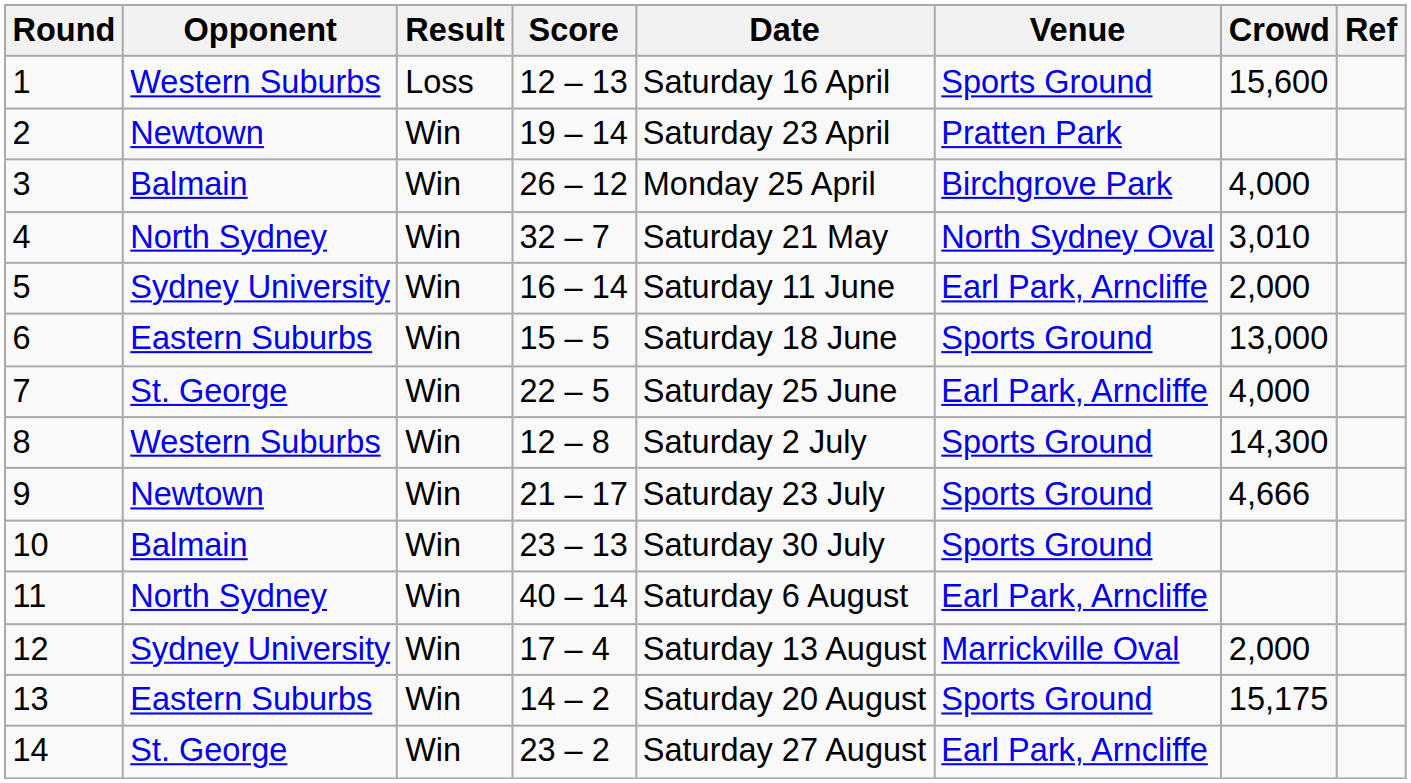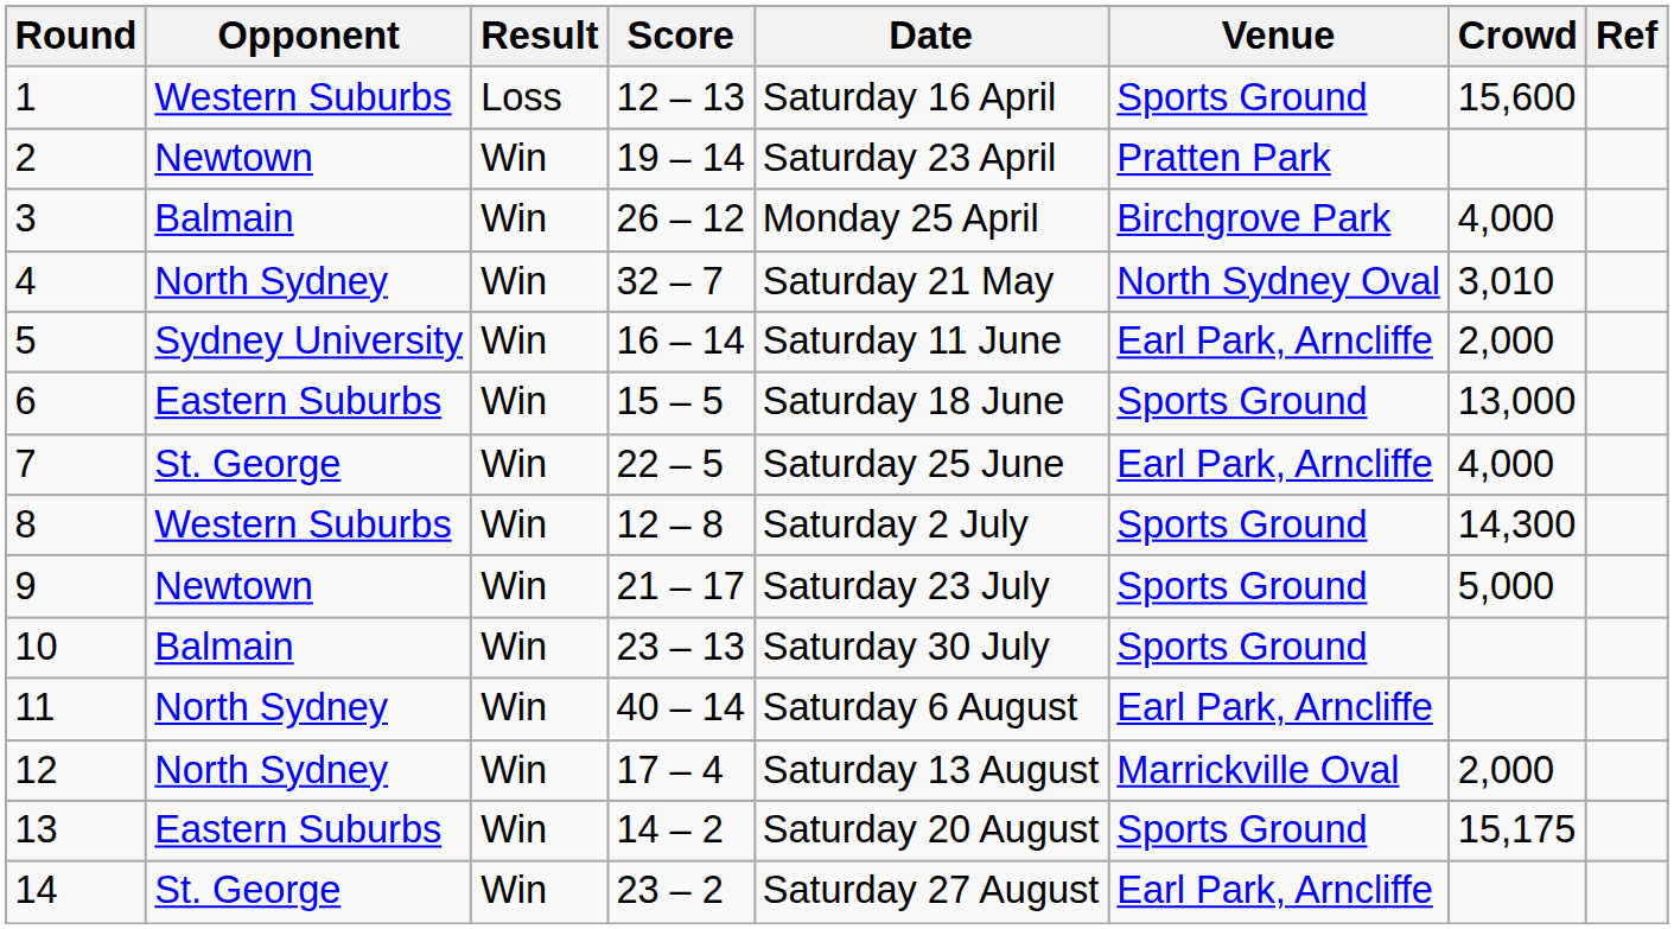 <table class="wikitable" style="text-align:left;">
 <tr>
 <th>Round</th>
 <th>Opponent</th>
 <th>Result</th>
 <th>Score</th>
 <th>Date</th>
 <th>Venue</th>
 <th>Crowd</th>
 <th>Ref</th>
 </tr>
 <tr>
 <td>1</td>
 <td> <a href='#'>Western Suburbs</a></td>
 <td>Loss</td>
 <td>12 – 13</td>
 <td>Saturday 16 April</td>
 <td><a href='#'>Sports Ground</a></td>
 <td>15,600</td>
 <td></td>
 </tr>
 <tr>
 <td>2</td>
 <td> <a href='#'>Newtown</a></td>
 <td>Win</td>
 <td>19 – 14</td>
 <td>Saturday 23 April</td>
 <td><a href='#'>Pratten Park</a></td>
 <td></td>
 <td></td>
 </tr>
 <tr>
 <td>3</td>
 <td> <a href='#'>Balmain</a></td>
 <td>Win</td>
 <td>26 – 12</td>
 <td>Monday 25 April</td>
 <td><a href='#'>Birchgrove Park</a></td>
 <td>4,000</td>
 <td></td>
 </tr>
 <tr>
 <td>4</td>
 <td> <a href='#'>North Sydney</a></td>
 <td>Win</td>
 <td>32 – 7</td>
 <td>Saturday 21 May</td>
 <td><a href='#'>North Sydney Oval</a></td>
 <td>3,010</td>
 <td></td>
 </tr>
 <tr>
 <td>5</td>
 <td> <a href='#'>Sydney University</a></td>
 <td>Win</td>
 <td>16 – 14</td>
 <td>Saturday 11 June</td>
 <td><a href='#'>Earl Park, Arncliffe</a></td>
 <td>2,000</td>
 <td></td>
 </tr>
 <tr>
 <td>6</td>
 <td> <a href='#'>Eastern Suburbs</a></td>
 <td>Win</td>
 <td>15 – 5</td>
 <td>Saturday 18 June</td>
 <td><a href='#'>Sports Ground</a></td>
 <td>13,000</td>
 <td></td>
 </tr>
 <tr>
 <td>7</td>
 <td> <a href='#'>St. George</a></td>
 <td>Win</td>
 <td>22 – 5</td>
 <td>Saturday 25 June</td>
 <td><a href='#'>Earl Park, Arncliffe</a></td>
 <td>4,000</td>
 <td></td>
 </tr>
 <tr>
 <td>8</td>
 <td> <a href='#'>Western Suburbs</a></td>
 <td>Win</td>
 <td>12 – 8</td>
 <td>Saturday 2 July</td>
 <td><a href='#'>Sports Ground</a></td>
 <td>14,300</td>
 <td></td>
 </tr>
 <tr>
 <td>9</td>
 <td> <a href='#'>Newtown</a></td>
 <td>Win</td>
 <td>21 – 17</td>
 <td>Saturday 23 July</td>
 <td><a href='#'>Sports Ground</a></td>
-<td>4,666</td>
+<td>5,000</td>
 <td></td>
 </tr>
 <tr>
 <td>10</td>
 <td> <a href='#'>Balmain</a></td>
 <td>Win</td>
 <td>23 – 13</td>
 <td>Saturday 30 July</td>
 <td><a href='#'>Sports Ground</a></td>
 <td></td>
 <td></td>
 </tr>
 <tr>
 <td>11</td>
 <td> <a href='#'>North Sydney</a></td>
 <td>Win</td>
 <td>40 – 14</td>
 <td>Saturday 6 August</td>
 <td><a href='#'>Earl Park, Arncliffe</a></td>
 <td></td>
 <td></td>
 </tr>
 <tr>
 <td>12</td>
-<td> <a href='#'>Sydney University</a></td>
+<td> <a href='#'>North Sydney</a></td>
 <td>Win</td>
 <td>17 – 4</td>
 <td>Saturday 13 August</td>
 <td><a href='#'>Marrickville Oval</a></td>
 <td>2,000</td>
 <td></td>
 </tr>
 <tr>
 <td>13</td>
 <td> <a href='#'>Eastern Suburbs</a></td>
 <td>Win</td>
 <td>14 – 2</td>
 <td>Saturday 20 August</td>
 <td><a href='#'>Sports Ground</a></td>
 <td>15,175</td>
 <td></td>
 </tr>
 <tr>
 <td>14</td>
 <td> <a href='#'>St. George</a></td>
 <td>Win</td>
 <td>23 – 2</td>
 <td>Saturday 27 August</td>
 <td><a href='#'>Earl Park, Arncliffe</a></td>
 <td></td>
 <td></td>
 </tr>
 </table>
